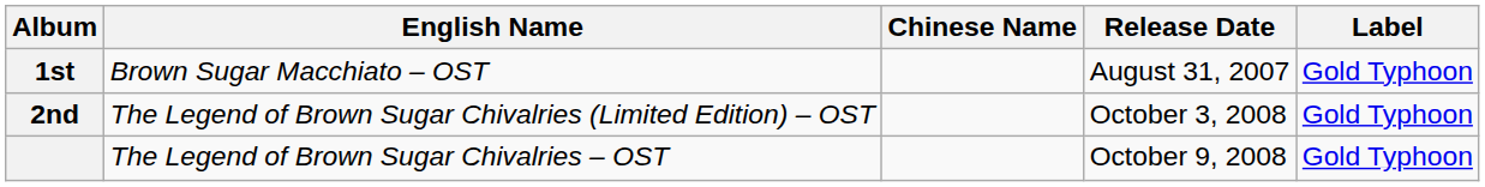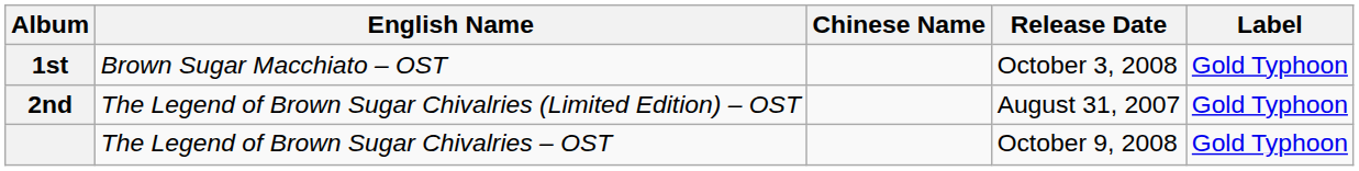 <table class="wikitable">
 <tr>
 <th>Album</th>
 <th>English Name</th>
 <th>Chinese Name</th>
 <th>Release Date</th>
 <th>Label</th>
 </tr>
 <tr>
 <th>1st</th>
 <td><em>Brown Sugar Macchiato – OST</em></td>
 <td></td>
-<td>August 31, 2007</td>
+<td>October 3, 2008</td>
 <td><a href='#'>Gold Typhoon</a></td>
 </tr>
 <tr>
 <th>2nd</th>
 <td><em>The Legend of Brown Sugar Chivalries (Limited Edition) – OST</em></td>
 <td></td>
-<td>October 3, 2008</td>
+<td>August 31, 2007</td>
 <td><a href='#'>Gold Typhoon</a></td>
 </tr>
 <tr>
 <th></th>
 <td><em>The Legend of Brown Sugar Chivalries – OST</em></td>
 <td></td>
 <td>October 9, 2008</td>
 <td><a href='#'>Gold Typhoon</a></td>
 </tr>
 </table>
